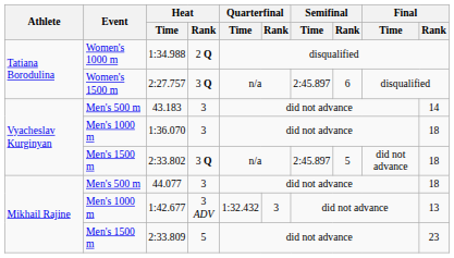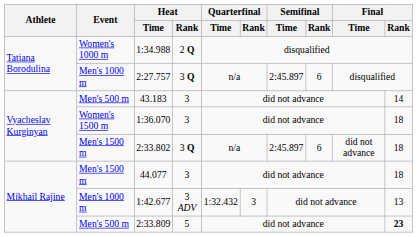 <table class="wikitable" style="font-size:90%">
 <tr>
 <th rowspan="2">Athlete</th>
 <th rowspan="2">Event</th>
 <th colspan="2">Heat</th>
 <th colspan="2">Quarterfinal</th>
 <th colspan="2">Semifinal</th>
 <th colspan="2">Final</th>
 </tr>
 <tr>
 <th>Time</th>
 <th>Rank</th>
 <th>Time</th>
 <th>Rank</th>
 <th>Time</th>
 <th>Rank</th>
 <th>Time</th>
 <th>Rank</th>
 </tr>
 <tr>
 <td rowspan=2><a href='#'>Tatiana Borodulina</a></td>
 <td><a href='#'>Women's 1000 m</a></td>
 <td align="center">1:34.988</td>
 <td align="center">2 <strong>Q</strong></td>
 <td colspan=6 align="center">disqualified</td>
 </tr>
 <tr>
-<td><a href='#'>Women's 1500 m</a></td>
+<td><a href='#'>Men's 1000 m</a></td>
 <td align="center">2:27.757</td>
 <td align="center">3 <strong>Q</strong></td>
 <td colspan=2 align="center">n/a</td>
 <td align="center">2:45.897</td>
 <td align="center">6</td>
 <td colspan=2 align="center">disqualified</td>
 </tr>
 <tr>
 <td rowspan=3><a href='#'>Vyacheslav Kurginyan</a></td>
 <td><a href='#'>Men's 500 m</a></td>
 <td align="center">43.183</td>
 <td align="center">3</td>
 <td colspan=5 align="center">did not advance</td>
 <td align="center">14</td>
 </tr>
 <tr>
-<td><a href='#'>Men's 1000 m</a></td>
+<td><a href='#'>Women's 1500 m</a></td>
 <td align="center">1:36.070</td>
 <td align="center">3</td>
 <td colspan=5 align="center">did not advance</td>
 <td align="center">18</td>
 </tr>
 <tr>
 <td><a href='#'>Men's 1500 m</a></td>
 <td align="center">2:33.802</td>
 <td align="center">3 <strong>Q</strong></td>
 <td colspan=2 align="center">n/a</td>
 <td align="center">2:45.897</td>
-<td align="center">5</td>
+<td align="center">6</td>
 <td align="center">did not advance</td>
 <td align="center">18</td>
 </tr>
 <tr>
 <td rowspan=3><a href='#'>Mikhail Rajine</a></td>
-<td><a href='#'>Men's 500 m</a></td>
+<td><a href='#'>Men's 1500 m</a></td>
 <td align="center">44.077</td>
 <td align="center">3</td>
 <td colspan=5 align="center">did not advance</td>
 <td align="center">18</td>
 </tr>
 <tr>
 <td><a href='#'>Men's 1000 m</a></td>
 <td align="center">1:42.677</td>
 <td align="center">3 <em>ADV</em></td>
 <td align="center">1:32.432</td>
 <td align="center">3</td>
 <td colspan=3 align="center">did not advance</td>
 <td align="center">13</td>
 </tr>
 <tr>
-<td><a href='#'>Men's 1500 m</a></td>
+<td><a href='#'>Men's 500 m</a></td>
 <td align="center">2:33.809</td>
 <td align="center">5</td>
 <td colspan=5 align="center">did not advance</td>
-<td align="center">23</td>
+<td align="center"><strong>23</strong></td>
 </tr>
 </table>
